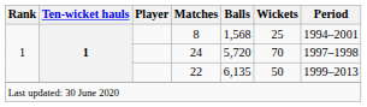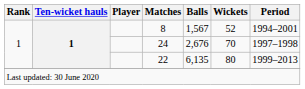 <table class="wikitable plainrowheaders sortable">
 <tr>
 <th scope=col>Rank</th>
 <th scope=col><a href='#'>Ten-wicket hauls</a></th>
 <th scope=col>Player</th>
 <th scope=col>Matches</th>
 <th scope=col>Balls</th>
 <th scope=col>Wickets</th>
 <th scope=col>Period</th>
 </tr>
 <tr>
 <td align=center rowspan=3>1</td>
 <th scope=row style=text-align:center; rowspan=3>1</th>
 <td></td>
 <td align=center>8</td>
-<td align=center>1,568</td>
-<td align=center>25</td>
+<td align=center>1,567</td>
+<td align=center>52</td>
 <td>1994–2001</td>
 </tr>
 <tr>
 <td></td>
 <td align=center>24</td>
-<td align=center>5,720</td>
+<td align=center>2,676</td>
 <td align=center>70</td>
 <td>1997–1998</td>
 </tr>
 <tr>
 <td></td>
 <td align=center>22</td>
 <td align=center>6,135</td>
-<td align=center>50</td>
+<td align=center>80</td>
 <td>1999–2013</td>
 </tr>
 <tr>
 </tr>
 <tr class=sortbottom>
 <td colspan=7><small>Last updated: 30 June 2020</small></td>
 </tr>
 </table>
